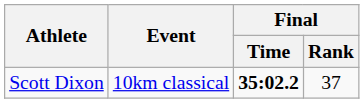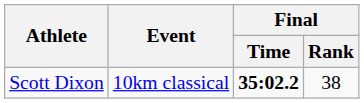 <table class="wikitable">
 <tr>
 <th rowspan="2">Athlete</th>
 <th rowspan="2">Event</th>
 <th colspan="2">Final</th>
 </tr>
 <tr>
 <th>Time</th>
 <th>Rank</th>
 </tr>
 <tr>
 <td rowspan="1"><a href='#'>Scott Dixon</a></td>
 <td><a href='#'>10km classical</a></td>
 <td align="center"><strong>35:02.2</strong></td>
-<td align="center">37</td>
+<td align="center">38</td>
 </tr>
 </table>
